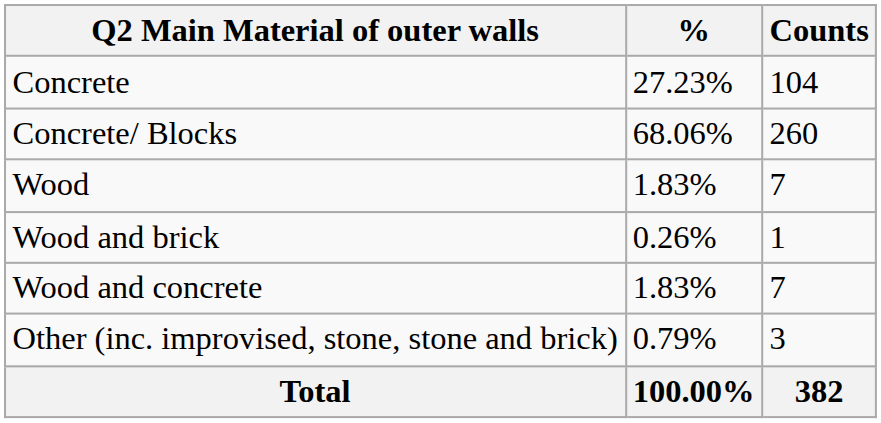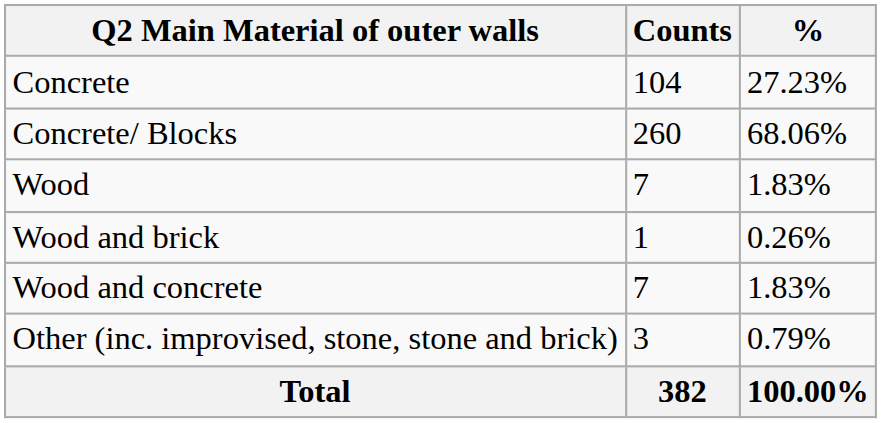 <table class="wikitable sortable">
 <tr>
 <th>Q2 Main Material of outer walls</th>
+<th>Counts</th>
 <th>%</th>
-<th>Counts</th>
 </tr>
 <tr>
 <td>Concrete</td>
+<td>104</td>
 <td>27.23%</td>
-<td>104</td>
 </tr>
 <tr>
 <td>Concrete/ Blocks</td>
+<td>260</td>
 <td>68.06%</td>
-<td>260</td>
 </tr>
 <tr>
 <td>Wood</td>
+<td>7</td>
 <td>1.83%</td>
-<td>7</td>
 </tr>
 <tr>
 <td>Wood and brick</td>
+<td>1</td>
 <td>0.26%</td>
-<td>1</td>
 </tr>
 <tr>
 <td>Wood and concrete</td>
+<td>7</td>
 <td>1.83%</td>
-<td>7</td>
 </tr>
 <tr>
 <td>Other (inc. improvised, stone, stone and brick)</td>
+<td>3</td>
 <td>0.79%</td>
-<td>3</td>
 </tr>
 <tr>
 <th>Total</th>
+<th>382</th>
 <th>100.00%</th>
-<th>382</th>
 </tr>
 </table>
